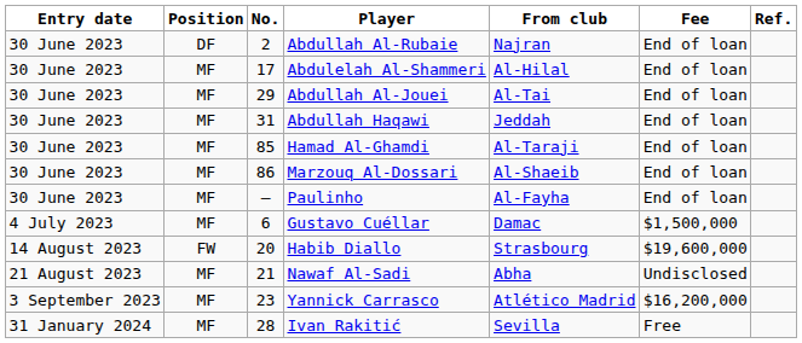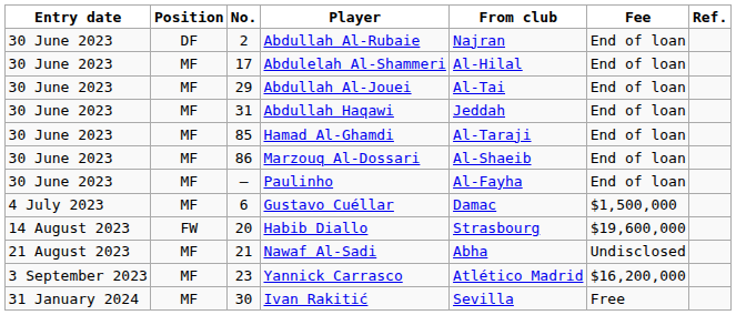 <table class="wikitable sortable">
 <tr>
 <th style="background:white; color:black;"><strong>Entry date</strong></th>
 <th style="background:white; color:black;"><strong>Position</strong></th>
 <th style="background:white; color:black;"><strong>No.</strong></th>
 <th style="background:white; color:black;"><strong>Player</strong></th>
 <th style="background:white; color:black;"><strong>From club</strong></th>
 <th style="background:white; color:black;"><strong>Fee</strong></th>
 <th style="background:white; color:black;"><strong>Ref.</strong></th>
 </tr>
 <tr>
 <td>30 June 2023</td>
 <td style="text-align:center;">DF</td>
 <td style="text-align:center;">2</td>
 <td style="text-align:left;"> <a href='#'>Abdullah Al-Rubaie</a></td>
 <td style="text-align:left;"> <a href='#'>Najran</a></td>
 <td>End of loan</td>
 <td></td>
 </tr>
 <tr>
 <td>30 June 2023</td>
 <td style="text-align:center;">MF</td>
 <td style="text-align:center;">17</td>
 <td style="text-align:left;"> <a href='#'>Abdulelah Al-Shammeri</a></td>
 <td style="text-align:left;"> <a href='#'>Al-Hilal</a></td>
 <td>End of loan</td>
 <td></td>
 </tr>
 <tr>
 <td>30 June 2023</td>
 <td style="text-align:center;">MF</td>
 <td style="text-align:center;">29</td>
 <td style="text-align:left;"> <a href='#'>Abdullah Al-Jouei</a></td>
 <td style="text-align:left;"> <a href='#'>Al-Tai</a></td>
 <td>End of loan</td>
 <td></td>
 </tr>
 <tr>
 <td>30 June 2023</td>
 <td style="text-align:center;">MF</td>
 <td style="text-align:center;">31</td>
 <td style="text-align:left;"> <a href='#'>Abdullah Haqawi</a></td>
 <td style="text-align:left;"> <a href='#'>Jeddah</a></td>
 <td>End of loan</td>
 <td></td>
 </tr>
 <tr>
 <td>30 June 2023</td>
 <td style="text-align:center;">MF</td>
 <td style="text-align:center;">85</td>
 <td style="text-align:left;"> <a href='#'>Hamad Al-Ghamdi</a></td>
 <td style="text-align:left;"> <a href='#'>Al-Taraji</a></td>
 <td>End of loan</td>
 <td></td>
 </tr>
 <tr>
 <td>30 June 2023</td>
 <td style="text-align:center;">MF</td>
 <td style="text-align:center;">86</td>
 <td style="text-align:left;"> <a href='#'>Marzouq Al-Dossari</a></td>
 <td style="text-align:left;"> <a href='#'>Al-Shaeib</a></td>
 <td>End of loan</td>
 <td></td>
 </tr>
 <tr>
 <td>30 June 2023</td>
 <td style="text-align:center;">MF</td>
 <td style="text-align:center;">–</td>
 <td style="text-align:left;"> <a href='#'>Paulinho</a></td>
 <td style="text-align:left;"> <a href='#'>Al-Fayha</a></td>
 <td>End of loan</td>
 <td></td>
 </tr>
 <tr>
 <td>4 July 2023</td>
 <td style="text-align:center;">MF</td>
 <td style="text-align:center;">6</td>
 <td style="text-align:left;"> <a href='#'>Gustavo Cuéllar</a></td>
 <td style="text-align:left;"> <a href='#'>Damac</a></td>
 <td>$1,500,000</td>
 <td></td>
 </tr>
 <tr>
 <td>14 August 2023</td>
 <td style="text-align:center;">FW</td>
 <td style="text-align:center;">20</td>
 <td style="text-align:left;"> <a href='#'>Habib Diallo</a></td>
 <td style="text-align:left;"> <a href='#'>Strasbourg</a></td>
 <td>$19,600,000</td>
 <td></td>
 </tr>
 <tr>
 <td>21 August 2023</td>
 <td style="text-align:center;">MF</td>
 <td style="text-align:center;">21</td>
 <td style="text-align:left;"> <a href='#'>Nawaf Al-Sadi</a></td>
 <td style="text-align:left;"> <a href='#'>Abha</a></td>
 <td>Undisclosed</td>
 <td></td>
 </tr>
 <tr>
 <td>3 September 2023</td>
 <td style="text-align:center;">MF</td>
 <td style="text-align:center;">23</td>
 <td style="text-align:left;"> <a href='#'>Yannick Carrasco</a></td>
 <td style="text-align:left;"> <a href='#'>Atlético Madrid</a></td>
 <td>$16,200,000</td>
 <td></td>
 </tr>
 <tr>
 <td>31 January 2024</td>
 <td style="text-align:center;">MF</td>
-<td style="text-align:center;">28</td>
+<td style="text-align:center;">30</td>
 <td style="text-align:left;"> <a href='#'>Ivan Rakitić</a></td>
 <td style="text-align:left;"> <a href='#'>Sevilla</a></td>
 <td>Free</td>
 <td></td>
 </tr>
 <tr>
 </tr>
 </table>
